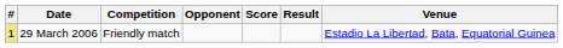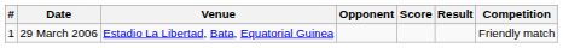 <table class="wikitable" style="font-size:90%; text-align: left;">
 <tr bgcolor="#CCCCCC" align="center">
 <th>#</th>
 <th>Date</th>
-<th>Competition</th>
+<th>Venue</th>
 <th>Opponent</th>
 <th>Score</th>
 <th>Result</th>
-<th>Venue</th>
+<th>Competition</th>
 </tr>
 <tr>
-<td style="background: khaki;">1</td>
+<td>1</td>
 <td>29 March 2006</td>
-<td>Friendly match</td>
+<td><a href='#'>Estadio La Libertad</a>, <a href='#'>Bata</a>, <a href='#'>Equatorial Guinea</a></td>
 <td></td>
 <td></td>
 <td></td>
-<td><a href='#'>Estadio La Libertad</a>, <a href='#'>Bata</a>, <a href='#'>Equatorial Guinea</a></td>
+<td>Friendly match</td>
 </tr>
 </table>
